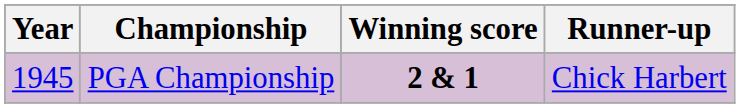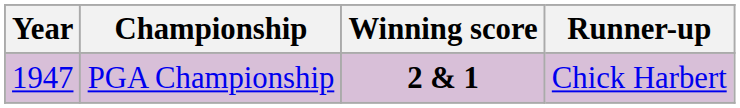 <table class="wikitable">
 <tr>
 <th>Year</th>
 <th>Championship</th>
 <th>Winning score</th>
 <th>Runner-up</th>
 </tr>
 <tr style="background:#D8BFD8;">
-<td><a href='#'>1945</a></td>
+<td><a href='#'>1947</a></td>
 <td><a href='#'>PGA Championship</a></td>
 <td align=center><strong>2 & 1</strong></td>
 <td> <a href='#'>Chick Harbert</a></td>
 </tr>
 </table>
